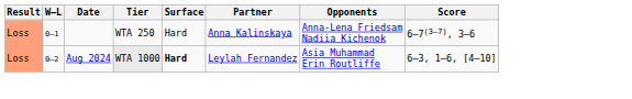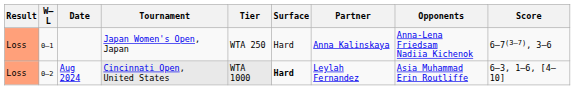 <table class="sortable wikitable">
 <tr>
 <th>Result</th>
 <th class="unsortable">W–L</th>
 <th>Date</th>
+<th>Tournament</th>
 <th>Tier</th>
 <th>Surface</th>
 <th>Partner</th>
 <th>Opponents</th>
 <th class="unsortable">Score</th>
 </tr>
 <tr>
 <td bgcolor=ffa07a>Loss</td>
 <td><small>0–1</small></td>
 <td><a href='#'></a></td>
+<td><a href='#'>Japan Women's Open</a>, Japan</td>
 <td>WTA 250</td>
 <td>Hard</td>
 <td> <a href='#'>Anna Kalinskaya</a></td>
 <td> <a href='#'>Anna-Lena Friedsam</a> <br>  <a href='#'>Nadiia Kichenok</a></td>
 <td>6–7<sup>(3–7)</sup>, 3–6</td>
 </tr>
 <tr>
 <td bgcolor=ffa07a>Loss</td>
 <td><small>0–2</small></td>
 <td><a href='#'>Aug 2024</a></td>
+<td style="background:#e9e9e9;"><a href='#'>Cincinnati Open</a>, <br>United States</td>
 <td style="background:#e9e9e9;">WTA 1000</td>
 <td><strong>Hard</strong></td>
 <td> <a href='#'>Leylah Fernandez</a></td>
 <td> <a href='#'>Asia Muhammad</a> <br>  <a href='#'>Erin Routliffe</a></td>
 <td>6–3, 1–6, [4–10]</td>
 </tr>
 </table>
